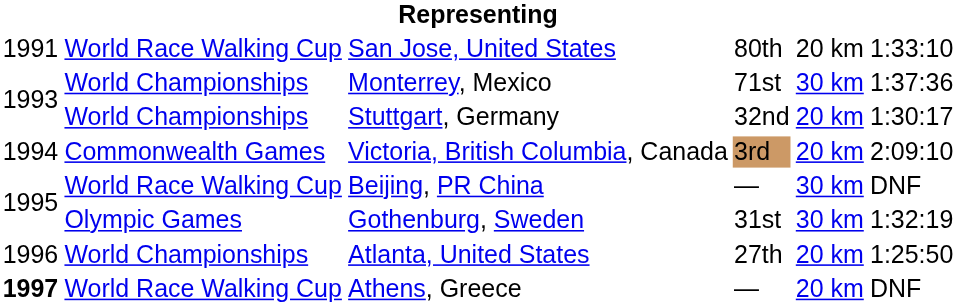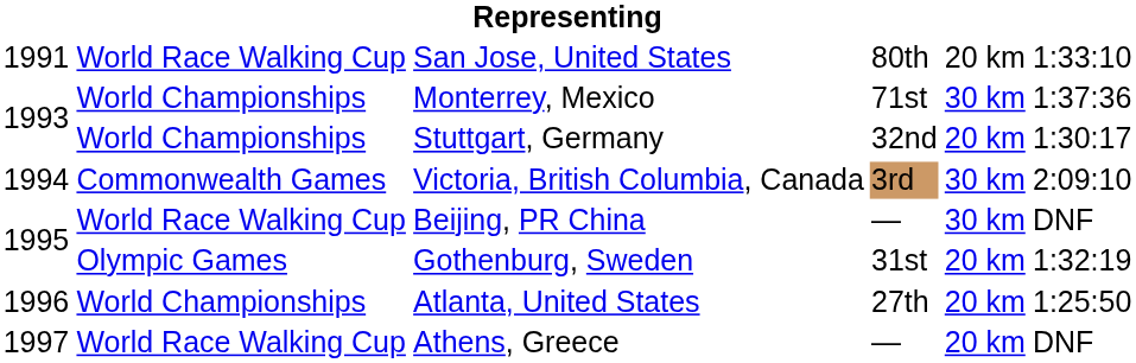 <table>
 <tr>
 <th colspan="6">Representing </th>
 </tr>
 <tr>
 <td>1991</td>
 <td><a href='#'>World Race Walking Cup</a></td>
 <td><a href='#'>San Jose, United States</a></td>
 <td>80th</td>
 <td>20 km</td>
 <td>1:33:10</td>
 </tr>
 <tr>
 <td rowspan=2>1993</td>
 <td><a href='#'>World Championships</a></td>
 <td><a href='#'>Monterrey</a>, Mexico</td>
 <td>71st</td>
 <td><a href='#'>30 km</a></td>
 <td>1:37:36</td>
 </tr>
 <tr>
 <td><a href='#'>World Championships</a></td>
 <td><a href='#'>Stuttgart</a>, Germany</td>
 <td>32nd</td>
 <td><a href='#'>20 km</a></td>
 <td>1:30:17</td>
 </tr>
 <tr>
 <td>1994</td>
 <td><a href='#'>Commonwealth Games</a></td>
 <td><a href='#'>Victoria, British Columbia</a>, Canada</td>
 <td bgcolor=cc9966>3rd</td>
-<td><a href='#'>20 km</a></td>
+<td><a href='#'>30 km</a></td>
 <td>2:09:10</td>
 </tr>
 <tr>
 <td rowspan=2>1995</td>
 <td><a href='#'>World Race Walking Cup</a></td>
 <td><a href='#'>Beijing</a>, <a href='#'>PR China</a></td>
 <td>—</td>
 <td><a href='#'>30 km</a></td>
 <td>DNF</td>
 </tr>
 <tr>
 <td><a href='#'>Olympic Games</a></td>
 <td><a href='#'>Gothenburg</a>, <a href='#'>Sweden</a></td>
 <td>31st</td>
-<td><a href='#'>30 km</a></td>
+<td><a href='#'>20 km</a></td>
 <td>1:32:19</td>
 </tr>
 <tr>
 <td>1996</td>
 <td><a href='#'>World Championships</a></td>
 <td><a href='#'>Atlanta, United States</a></td>
 <td>27th</td>
 <td><a href='#'>20 km</a></td>
 <td>1:25:50</td>
 </tr>
 <tr>
-<td><strong>1997</strong></td>
+<td>1997</td>
 <td><a href='#'>World Race Walking Cup</a></td>
 <td><a href='#'>Athens</a>, Greece</td>
 <td>—</td>
 <td><a href='#'>20 km</a></td>
 <td>DNF</td>
 </tr>
 </table>
